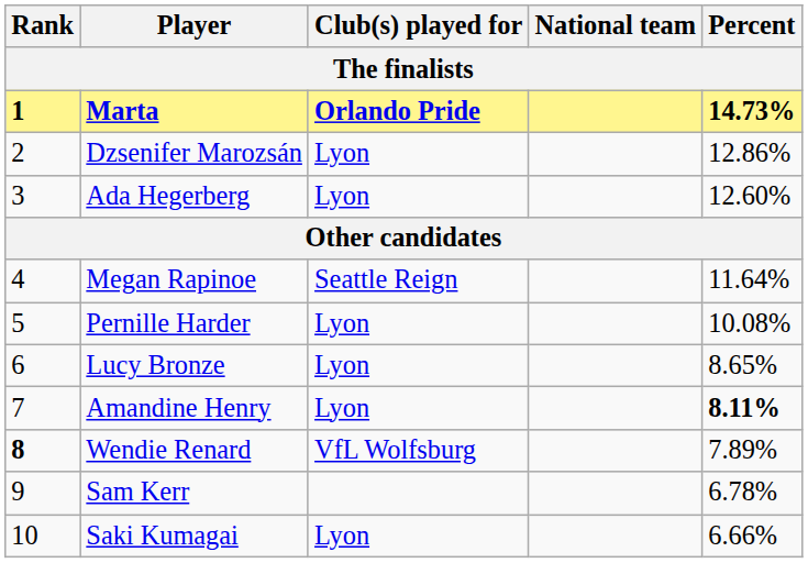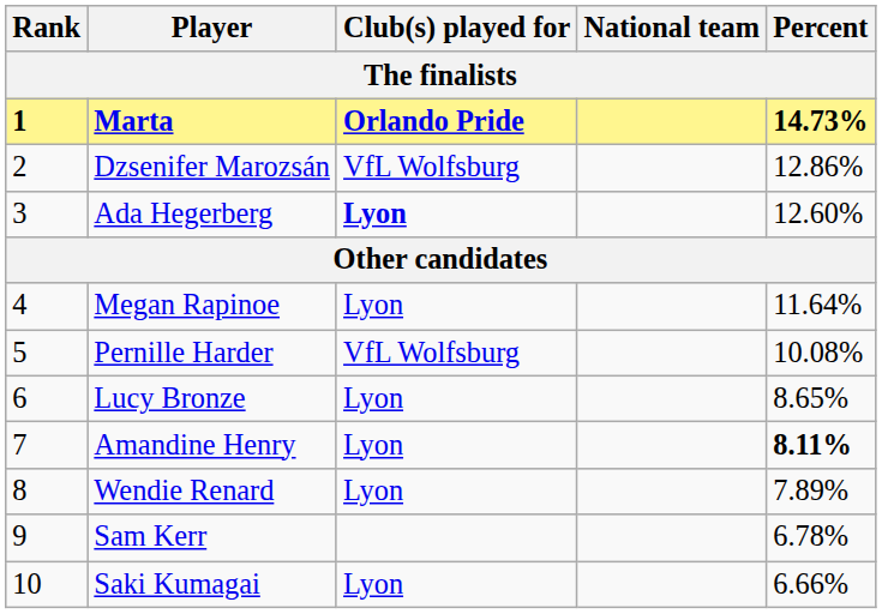 <table class="wikitable">
 <tr>
 <th>Rank</th>
 <th>Player</th>
 <th>Club(s) played for</th>
 <th>National team</th>
 <th>Percent</th>
 </tr>
 <tr>
 <th colspan="5">The finalists</th>
 </tr>
 <tr style="background-color: #FFF68F; font-weight: bold;">
 <td>1</td>
 <td><a href='#'>Marta</a></td>
 <td> <a href='#'>Orlando Pride</a></td>
 <td></td>
 <td>14.73%</td>
 </tr>
 <tr>
 <td>2</td>
 <td><a href='#'>Dzsenifer Marozsán</a></td>
-<td> <a href='#'>Lyon</a></td>
+<td> <a href='#'>VfL Wolfsburg</a></td>
 <td></td>
 <td>12.86%</td>
 </tr>
 <tr>
 <td>3</td>
 <td><a href='#'>Ada Hegerberg</a></td>
-<td> <a href='#'>Lyon</a></td>
+<td><strong> <a href='#'>Lyon</a></strong></td>
 <td></td>
 <td>12.60%</td>
 </tr>
 <tr>
 <th colspan="5">Other candidates</th>
 </tr>
 <tr>
 <td>4</td>
 <td><a href='#'>Megan Rapinoe</a></td>
-<td> <a href='#'>Seattle Reign</a></td>
+<td> <a href='#'>Lyon</a></td>
 <td></td>
 <td>11.64%</td>
 </tr>
 <tr>
 <td>5</td>
 <td><a href='#'>Pernille Harder</a></td>
-<td> <a href='#'>Lyon</a></td>
+<td> <a href='#'>VfL Wolfsburg</a></td>
 <td></td>
 <td>10.08%</td>
 </tr>
 <tr>
 <td>6</td>
 <td><a href='#'>Lucy Bronze</a></td>
 <td> <a href='#'>Lyon</a></td>
 <td></td>
 <td>8.65%</td>
 </tr>
 <tr>
 <td>7</td>
 <td><a href='#'>Amandine Henry</a></td>
 <td> <a href='#'>Lyon</a></td>
 <td></td>
 <td><strong>8.11%</strong></td>
 </tr>
 <tr>
-<td><strong>8</strong></td>
+<td>8</td>
 <td><a href='#'>Wendie Renard</a></td>
-<td> <a href='#'>VfL Wolfsburg</a></td>
+<td> <a href='#'>Lyon</a></td>
 <td></td>
 <td>7.89%</td>
 </tr>
 <tr>
 <td>9</td>
 <td><a href='#'>Sam Kerr</a></td>
 <td></td>
 <td></td>
 <td>6.78%</td>
 </tr>
 <tr>
 <td>10</td>
 <td><a href='#'>Saki Kumagai</a></td>
 <td> <a href='#'>Lyon</a></td>
 <td></td>
 <td>6.66%</td>
 </tr>
 </table>
